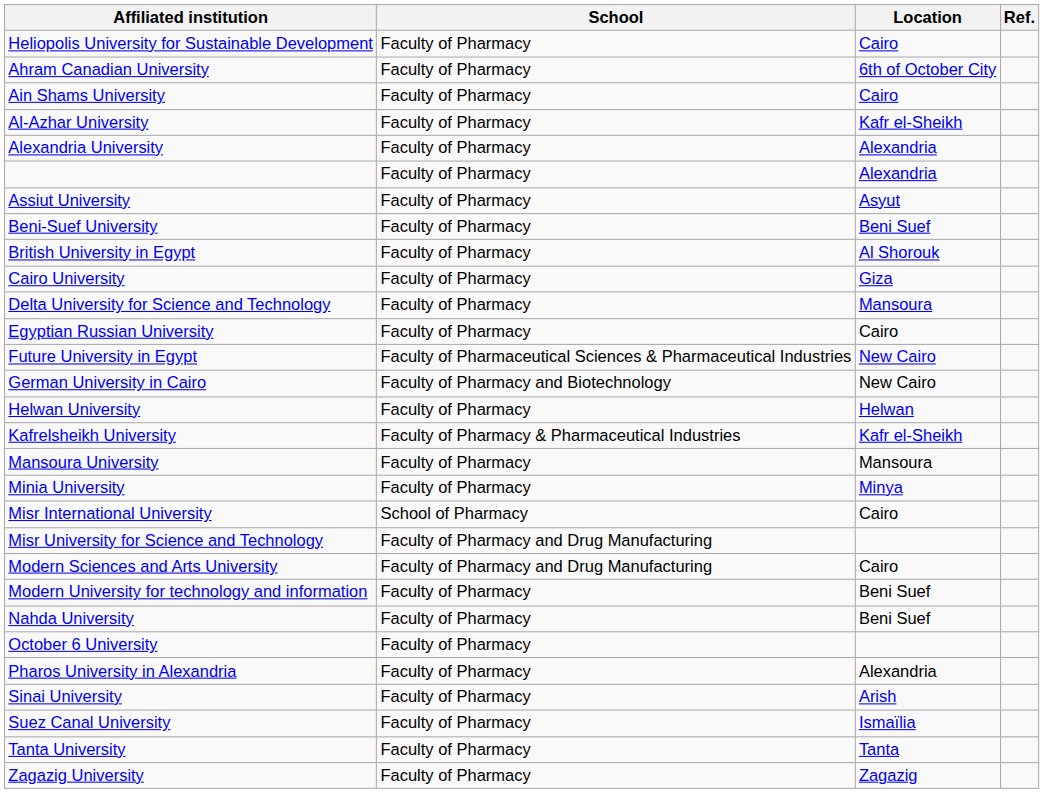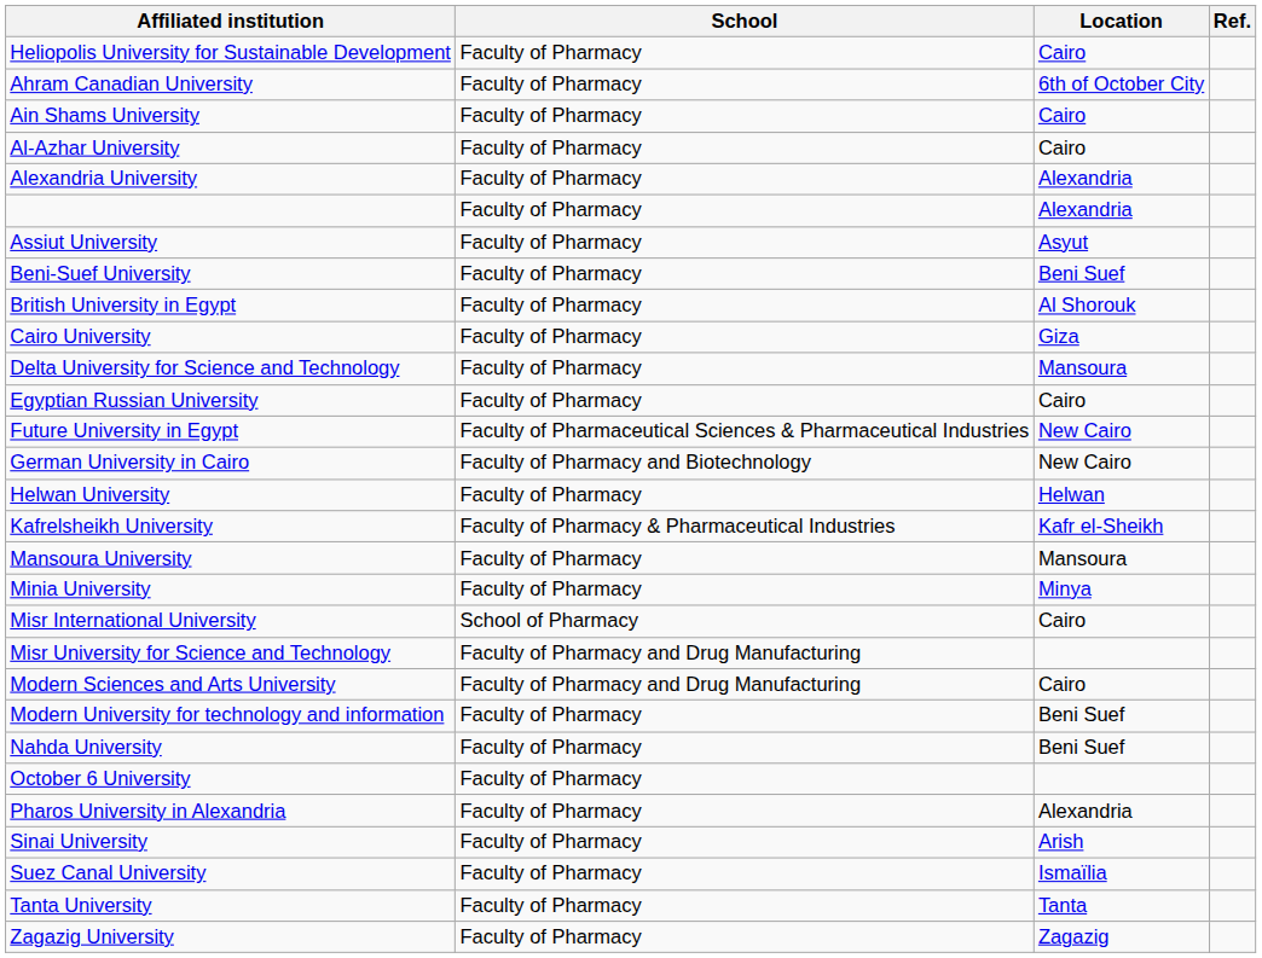 <table class="wikitable sortable">
 <tr>
 <th>Affiliated institution</th>
 <th>School</th>
 <th>Location</th>
 <th>Ref.</th>
 </tr>
 <tr>
 <td><a href='#'>Heliopolis University for Sustainable Development </a></td>
 <td>Faculty of Pharmacy</td>
 <td><a href='#'>Cairo</a></td>
 <td></td>
 </tr>
 <tr>
 <td><a href='#'>Ahram Canadian University</a></td>
 <td>Faculty of Pharmacy</td>
 <td><a href='#'>6th of October City</a></td>
 <td></td>
 </tr>
 <tr>
 <td><a href='#'>Ain Shams University</a></td>
 <td>Faculty of Pharmacy</td>
 <td><a href='#'>Cairo</a></td>
 <td></td>
 </tr>
 <tr>
 <td><a href='#'>Al-Azhar University</a></td>
 <td>Faculty of Pharmacy</td>
-<td><a href='#'>Kafr el-Sheikh</a></td>
+<td>Cairo</td>
 <td></td>
 </tr>
 <tr>
 <td><a href='#'>Alexandria University</a></td>
 <td>Faculty of Pharmacy</td>
 <td><a href='#'>Alexandria</a></td>
 <td></td>
 </tr>
 <tr>
 <td></td>
 <td>Faculty of Pharmacy</td>
 <td><a href='#'>Alexandria</a></td>
 <td></td>
 </tr>
 <tr>
 <td><a href='#'>Assiut University</a></td>
 <td>Faculty of Pharmacy</td>
 <td><a href='#'>Asyut</a></td>
 <td></td>
 </tr>
 <tr>
 <td><a href='#'>Beni-Suef University</a></td>
 <td>Faculty of Pharmacy</td>
 <td><a href='#'>Beni Suef</a></td>
 <td></td>
 </tr>
 <tr>
 <td><a href='#'>British University in Egypt</a></td>
 <td>Faculty of Pharmacy</td>
 <td><a href='#'>Al Shorouk</a></td>
 <td></td>
 </tr>
 <tr>
 <td><a href='#'>Cairo University</a></td>
 <td>Faculty of Pharmacy</td>
 <td><a href='#'>Giza</a></td>
 <td></td>
 </tr>
 <tr>
 <td><a href='#'>Delta University for Science and Technology</a></td>
 <td>Faculty of Pharmacy</td>
 <td><a href='#'>Mansoura</a></td>
 <td></td>
 </tr>
 <tr>
 <td><a href='#'>Egyptian Russian University</a></td>
 <td>Faculty of Pharmacy</td>
 <td>Cairo</td>
 <td></td>
 </tr>
 <tr>
 <td><a href='#'>Future University in Egypt</a></td>
 <td>Faculty of Pharmaceutical Sciences & Pharmaceutical Industries</td>
 <td><a href='#'>New Cairo</a></td>
 <td></td>
 </tr>
 <tr>
 <td><a href='#'>German University in Cairo</a></td>
 <td>Faculty of Pharmacy and Biotechnology</td>
 <td>New Cairo</td>
 <td></td>
 </tr>
 <tr>
 <td><a href='#'>Helwan University</a></td>
 <td>Faculty of Pharmacy</td>
 <td><a href='#'>Helwan</a></td>
 <td></td>
 </tr>
 <tr>
 <td><a href='#'>Kafrelsheikh University</a></td>
 <td>Faculty of Pharmacy & Pharmaceutical Industries</td>
 <td><a href='#'>Kafr el-Sheikh</a></td>
 <td></td>
 </tr>
 <tr>
 <td><a href='#'>Mansoura University</a></td>
 <td>Faculty of Pharmacy</td>
 <td>Mansoura</td>
 <td></td>
 </tr>
 <tr>
 <td><a href='#'>Minia University</a></td>
 <td>Faculty of Pharmacy</td>
 <td><a href='#'>Minya</a></td>
 <td></td>
 </tr>
 <tr>
 <td><a href='#'>Misr International University</a></td>
 <td>School of Pharmacy</td>
 <td>Cairo</td>
 <td></td>
 </tr>
 <tr>
 <td><a href='#'>Misr University for Science and Technology</a></td>
 <td>Faculty of Pharmacy and Drug Manufacturing</td>
 <td></td>
 <td></td>
 </tr>
 <tr>
 <td><a href='#'>Modern Sciences and Arts University</a></td>
 <td>Faculty of Pharmacy and Drug Manufacturing</td>
 <td>Cairo</td>
 <td></td>
 </tr>
 <tr>
 <td><a href='#'>Modern University for technology and information</a></td>
 <td>Faculty of Pharmacy</td>
 <td>Beni Suef</td>
 <td></td>
 </tr>
 <tr>
 <td><a href='#'>Nahda University</a></td>
 <td>Faculty of Pharmacy</td>
 <td>Beni Suef</td>
 <td></td>
 </tr>
 <tr>
 <td><a href='#'>October 6 University</a></td>
 <td>Faculty of Pharmacy</td>
 <td></td>
 <td></td>
 </tr>
 <tr>
 <td><a href='#'>Pharos University in Alexandria</a></td>
 <td>Faculty of Pharmacy</td>
 <td>Alexandria</td>
 <td></td>
 </tr>
 <tr>
 <td><a href='#'>Sinai University</a></td>
 <td>Faculty of Pharmacy</td>
 <td><a href='#'>Arish</a></td>
 <td></td>
 </tr>
 <tr>
 <td><a href='#'>Suez Canal University</a></td>
 <td>Faculty of Pharmacy</td>
 <td><a href='#'>Ismaïlia</a></td>
 <td></td>
 </tr>
 <tr>
 <td><a href='#'>Tanta University</a></td>
 <td>Faculty of Pharmacy</td>
 <td><a href='#'>Tanta</a></td>
 <td></td>
 </tr>
 <tr>
 <td><a href='#'>Zagazig University</a></td>
 <td>Faculty of Pharmacy</td>
 <td><a href='#'>Zagazig</a></td>
 <td></td>
 </tr>
 </table>
